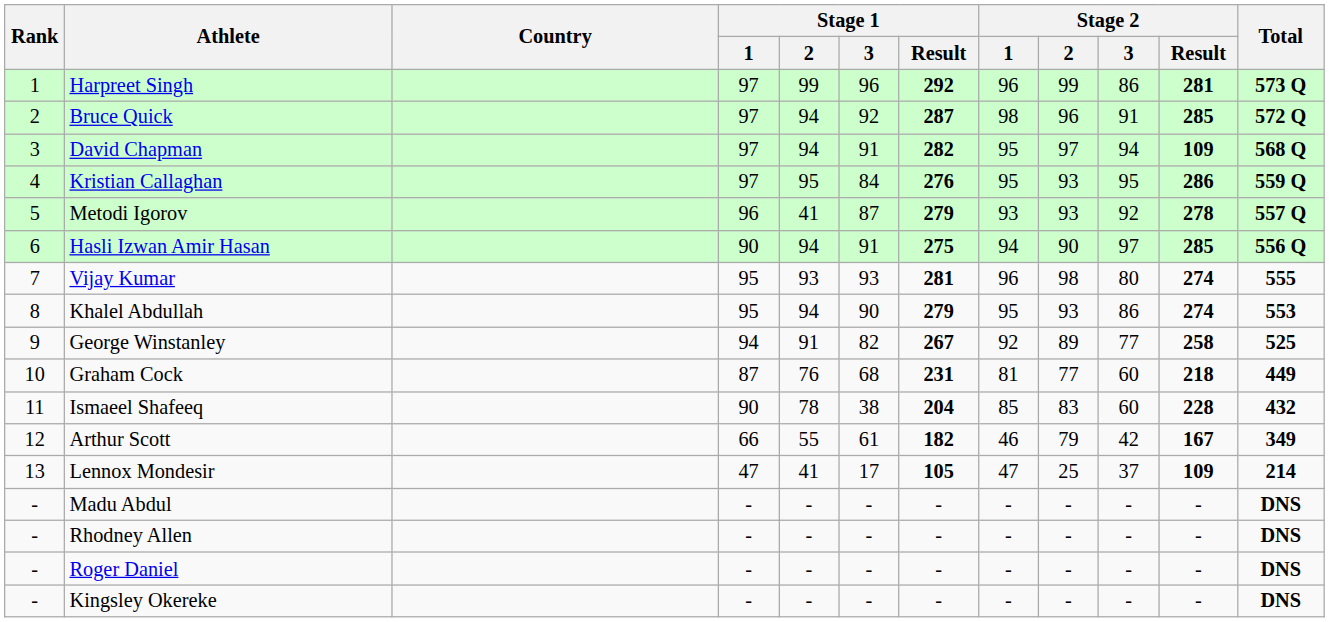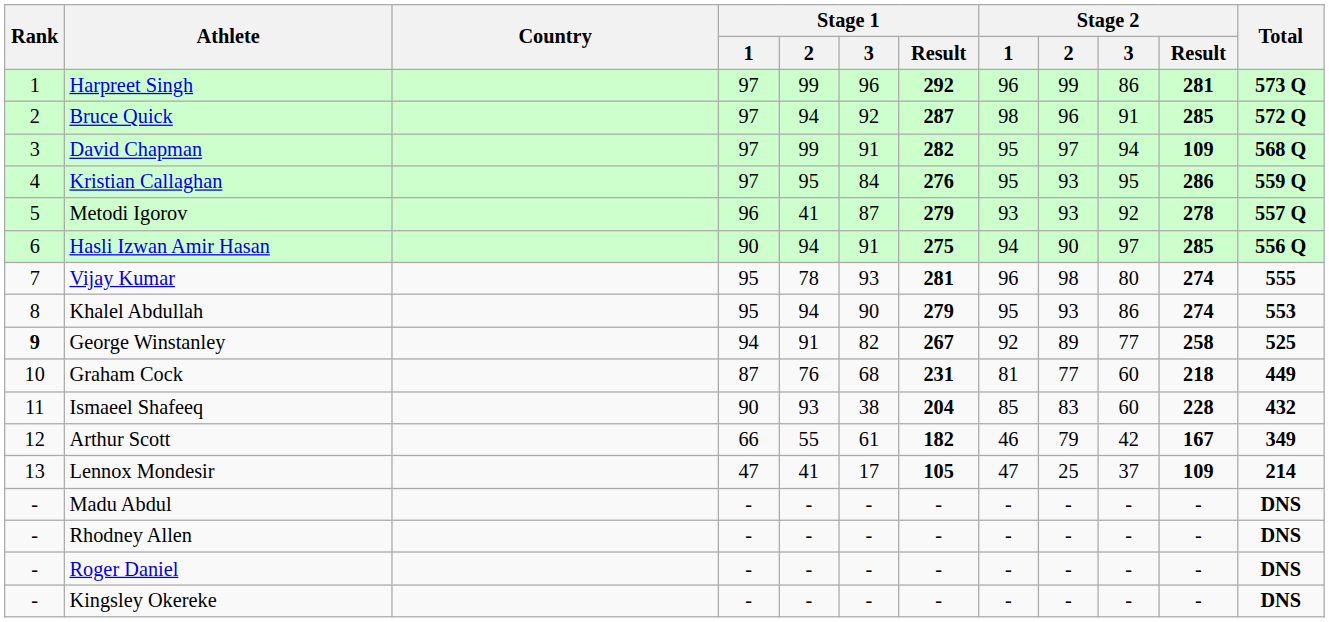 <table class="wikitable sortable" style="text-align:center;">
 <tr>
 <th rowspan=2 width=40>Rank</th>
 <th rowspan=2 width=250>Athlete</th>
 <th rowspan=2 width=250>Country</th>
 <th colspan=4>Stage 1</th>
 <th colspan=4>Stage 2</th>
 <th rowspan=2 width=60>Total</th>
 </tr>
 <tr>
 <th width=40>1</th>
 <th width=40>2</th>
 <th width=40>3</th>
 <th width=55>Result</th>
 <th width=40>1</th>
 <th width=40>2</th>
 <th width=40>3</th>
 <th width=55>Result</th>
 </tr>
 <tr bgcolor=ccffcc>
 <td>1</td>
 <td align=left><a href='#'>Harpreet Singh</a></td>
 <td align=left></td>
 <td>97</td>
 <td>99</td>
 <td>96</td>
 <td><strong>292</strong></td>
 <td>96</td>
 <td>99</td>
 <td>86</td>
 <td><strong>281</strong></td>
 <td><strong>573 Q</strong></td>
 </tr>
 <tr bgcolor=ccffcc>
 <td>2</td>
 <td align=left><a href='#'>Bruce Quick</a></td>
 <td align=left></td>
 <td>97</td>
 <td>94</td>
 <td>92</td>
 <td><strong>287</strong></td>
 <td>98</td>
 <td>96</td>
 <td>91</td>
 <td><strong>285</strong></td>
 <td><strong>572 Q</strong></td>
 </tr>
 <tr bgcolor=ccffcc>
 <td>3</td>
 <td align=left><a href='#'>David Chapman</a></td>
 <td align=left></td>
 <td>97</td>
-<td>94</td>
+<td>99</td>
 <td>91</td>
 <td><strong>282</strong></td>
 <td>95</td>
 <td>97</td>
 <td>94</td>
 <td><strong>109</strong></td>
 <td><strong>568 Q</strong></td>
 </tr>
 <tr bgcolor=ccffcc>
 <td>4</td>
 <td align=left><a href='#'>Kristian Callaghan</a></td>
 <td align=left></td>
 <td>97</td>
 <td>95</td>
 <td>84</td>
 <td><strong>276</strong></td>
 <td>95</td>
 <td>93</td>
 <td>95</td>
 <td><strong>286</strong></td>
 <td><strong>559 Q</strong></td>
 </tr>
 <tr bgcolor=ccffcc>
 <td>5</td>
 <td align=left>Metodi Igorov</td>
 <td align="left"></td>
 <td>96</td>
 <td>41</td>
 <td>87</td>
 <td><strong>279</strong></td>
 <td>93</td>
 <td>93</td>
 <td>92</td>
 <td><strong>278</strong></td>
 <td><strong>557 Q</strong></td>
 </tr>
 <tr bgcolor=ccffcc>
 <td>6</td>
 <td align=left><a href='#'>Hasli Izwan Amir Hasan</a></td>
 <td align=left></td>
 <td>90</td>
 <td>94</td>
 <td>91</td>
 <td><strong>275</strong></td>
 <td>94</td>
 <td>90</td>
 <td>97</td>
 <td><strong>285</strong></td>
 <td><strong>556 Q</strong></td>
 </tr>
 <tr>
 <td>7</td>
 <td align=left><a href='#'>Vijay Kumar</a></td>
 <td align=left></td>
 <td>95</td>
-<td>93</td>
+<td>78</td>
 <td>93</td>
 <td><strong>281</strong></td>
 <td>96</td>
 <td>98</td>
 <td>80</td>
 <td><strong>274</strong></td>
 <td><strong>555</strong></td>
 </tr>
 <tr>
 <td>8</td>
 <td align=left>Khalel Abdullah</td>
 <td align="left"></td>
 <td>95</td>
 <td>94</td>
 <td>90</td>
 <td><strong>279</strong></td>
 <td>95</td>
 <td>93</td>
 <td>86</td>
 <td><strong>274</strong></td>
 <td><strong>553</strong></td>
 </tr>
 <tr>
-<td>9</td>
+<td><strong>9</strong></td>
 <td align=left>George Winstanley</td>
 <td align="left"></td>
 <td>94</td>
 <td>91</td>
 <td>82</td>
 <td><strong>267</strong></td>
 <td>92</td>
 <td>89</td>
 <td>77</td>
 <td><strong>258</strong></td>
 <td><strong>525</strong></td>
 </tr>
 <tr>
 <td>10</td>
 <td align=left>Graham Cock</td>
 <td align=left></td>
 <td>87</td>
 <td>76</td>
 <td>68</td>
 <td><strong>231</strong></td>
 <td>81</td>
 <td>77</td>
 <td>60</td>
 <td><strong>218</strong></td>
 <td><strong>449</strong></td>
 </tr>
 <tr>
 <td>11</td>
 <td align=left>Ismaeel Shafeeq</td>
 <td align="left"></td>
 <td>90</td>
-<td>78</td>
+<td>93</td>
 <td>38</td>
 <td><strong>204</strong></td>
 <td>85</td>
 <td>83</td>
 <td>60</td>
 <td><strong>228</strong></td>
 <td><strong>432</strong></td>
 </tr>
 <tr>
 <td>12</td>
 <td align=left>Arthur Scott</td>
 <td align="left"></td>
 <td>66</td>
 <td>55</td>
 <td>61</td>
 <td><strong>182</strong></td>
 <td>46</td>
 <td>79</td>
 <td>42</td>
 <td><strong>167</strong></td>
 <td><strong>349</strong></td>
 </tr>
 <tr>
 <td>13</td>
 <td align=left>Lennox Mondesir</td>
 <td align="left"></td>
 <td>47</td>
 <td>41</td>
 <td>17</td>
 <td><strong>105</strong></td>
 <td>47</td>
 <td>25</td>
 <td>37</td>
 <td><strong>109</strong></td>
 <td><strong>214</strong></td>
 </tr>
 <tr>
 <td>-</td>
 <td align=left>Madu Abdul</td>
 <td align="left"></td>
 <td>-</td>
 <td>-</td>
 <td>-</td>
 <td>-</td>
 <td>-</td>
 <td>-</td>
 <td>-</td>
 <td>-</td>
 <td><strong>DNS</strong></td>
 </tr>
 <tr>
 <td>-</td>
 <td align=left>Rhodney Allen</td>
 <td align="left"></td>
 <td>-</td>
 <td>-</td>
 <td>-</td>
 <td>-</td>
 <td>-</td>
 <td>-</td>
 <td>-</td>
 <td>-</td>
 <td><strong>DNS</strong></td>
 </tr>
 <tr>
 <td>-</td>
 <td align=left><a href='#'>Roger Daniel</a></td>
 <td align=left></td>
 <td>-</td>
 <td>-</td>
 <td>-</td>
 <td>-</td>
 <td>-</td>
 <td>-</td>
 <td>-</td>
 <td>-</td>
 <td><strong>DNS</strong></td>
 </tr>
 <tr>
 <td>-</td>
 <td align=left>Kingsley Okereke</td>
 <td align="left"></td>
 <td>-</td>
 <td>-</td>
 <td>-</td>
 <td>-</td>
 <td>-</td>
 <td>-</td>
 <td>-</td>
 <td>-</td>
 <td><strong>DNS</strong></td>
 </tr>
 </table>
